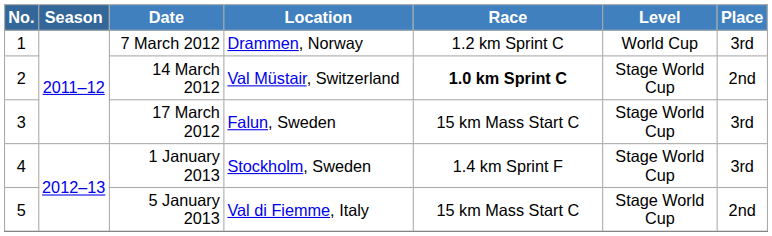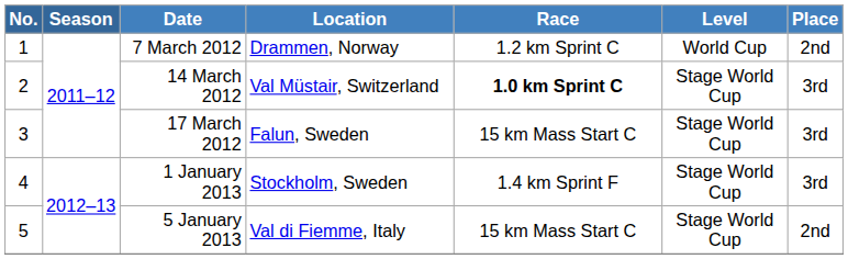 <table class="wikitable sortable" style="font-size:95%; text-align:center; border:grey solid 1px; border-collapse:collapse; background:#ffffff;">
 <tr style="background:#efefef;">
 <th style="background-color:#369; color:white;">No.</th>
 <th style="background-color:#369; color:white;">Season</th>
 <th style="background-color:#4180be; color:white; width:100px;">Date</th>
 <th style="background-color:#4180be; color:white; width:170px;">Location</th>
 <th style="background-color:#4180be; color:white; width:170px;">Race</th>
 <th style="background-color:#4180be; color:white; width:100px;">Level</th>
 <th style="background-color:#4180be; color:white;">Place</th>
 </tr>
 <tr>
 <td align=center>1</td>
 <td rowspan=3 align=center><a href='#'>2011–12</a></td>
 <td align=right>7 March 2012</td>
 <td align=left> <a href='#'>Drammen</a>, Norway</td>
 <td>1.2 km Sprint C</td>
 <td>World Cup</td>
-<td>3rd</td>
+<td>2nd</td>
 </tr>
 <tr>
 <td align=center>2</td>
 <td align=right>14 March 2012</td>
 <td align=left> <a href='#'>Val Müstair</a>, Switzerland</td>
 <td><strong>1.0 km Sprint C</strong></td>
 <td>Stage World Cup</td>
-<td>2nd</td>
+<td>3rd</td>
 </tr>
 <tr>
 <td align=center>3</td>
 <td align=right>17 March 2012</td>
 <td align=left> <a href='#'>Falun</a>, Sweden</td>
 <td>15 km Mass Start C</td>
 <td>Stage World Cup</td>
 <td>3rd</td>
 </tr>
 <tr>
 <td align=center>4</td>
 <td rowspan=2 align=center><a href='#'>2012–13</a></td>
 <td align=right>1 January 2013</td>
 <td align=left> <a href='#'>Stockholm</a>, Sweden</td>
 <td>1.4 km Sprint F</td>
 <td>Stage World Cup</td>
 <td>3rd</td>
 </tr>
 <tr>
 <td align=center>5</td>
 <td align=right>5 January 2013</td>
 <td align=left> <a href='#'>Val di Fiemme</a>, Italy</td>
 <td>15 km Mass Start C</td>
 <td>Stage World Cup</td>
 <td>2nd</td>
 </tr>
 <tr>
 </tr>
 </table>
